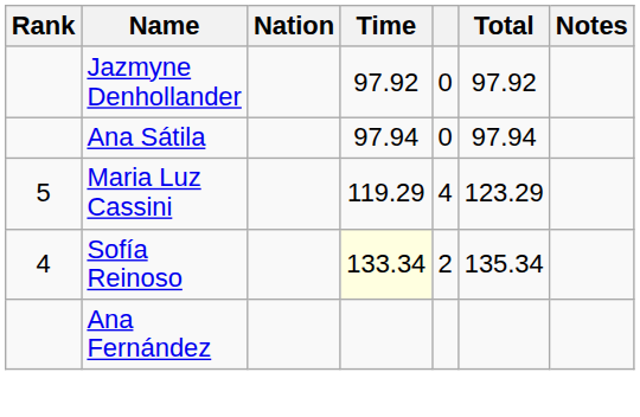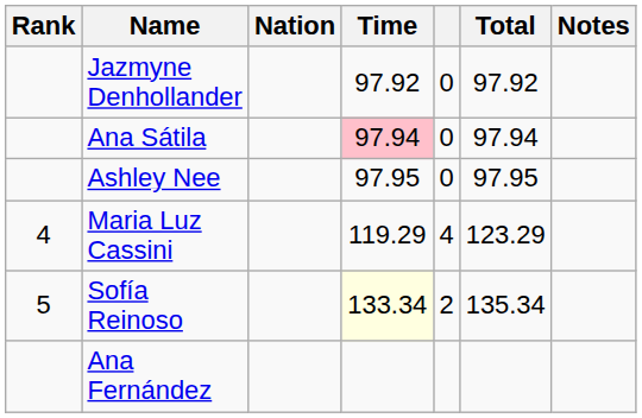 <table class="wikitable" style="text-align:center" width=50%>
 <tr>
 <th>Rank</th>
 <th>Name</th>
 <th>Nation</th>
 <th>Time</th>
 <th></th>
 <th>Total</th>
 <th>Notes</th>
 </tr>
 <tr>
 <td></td>
 <td align=left><a href='#'>Jazmyne Denhollander</a></td>
 <td align=left></td>
 <td>97.92</td>
 <td>0</td>
 <td>97.92</td>
 <td></td>
 </tr>
 <tr>
 <td></td>
 <td align=left><a href='#'>Ana Sátila</a></td>
 <td align=left></td>
-<td>97.94</td>
+<td style="background: pink;">97.94</td>
 <td>0</td>
 <td>97.94</td>
 <td></td>
 </tr>
 <tr>
-<td>5</td>
+<td></td>
+<td align=left><a href='#'>Ashley Nee</a></td>
+<td align=left></td>
+<td>97.95</td>
+<td>0</td>
+<td>97.95</td>
+<td></td>
+</tr>
+<tr>
+<td>4</td>
 <td align=left><a href='#'>Maria Luz Cassini</a></td>
 <td align=left></td>
 <td>119.29</td>
 <td>4</td>
 <td>123.29</td>
 <td></td>
 </tr>
 <tr>
-<td>4</td>
+<td>5</td>
 <td align=left><a href='#'>Sofía Reinoso</a></td>
 <td align=left></td>
 <td style="background: lightyellow;">133.34</td>
 <td>2</td>
 <td>135.34</td>
 <td></td>
 </tr>
 <tr>
 <td></td>
 <td align=left><a href='#'>Ana Fernández</a></td>
 <td align=left></td>
 <td></td>
 <td></td>
 <td></td>
 <td></td>
 </tr>
 </table>
